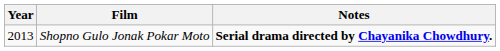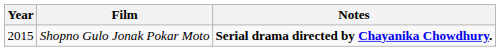 <table class="wikitable">
 <tr>
 <th>Year</th>
 <th>Film</th>
 <th>Notes</th>
 </tr>
 <tr>
-<td>2013</td>
+<td>2015</td>
 <td><em>Shopno Gulo Jonak Pokar Moto</em></td>
 <td><strong>Serial drama directed by <a href='#'>Chayanika Chowdhury</a>.</strong></td>
 </tr>
 </table>
